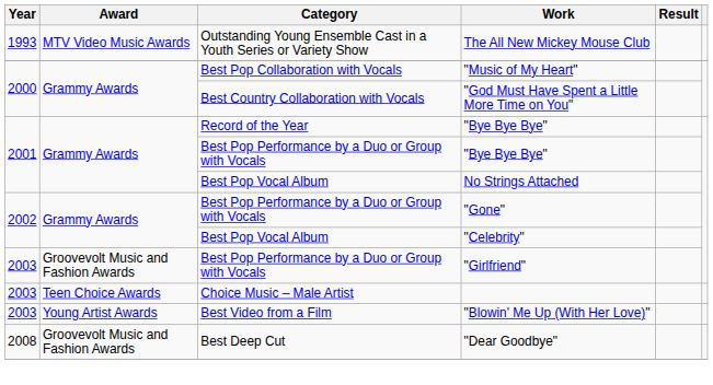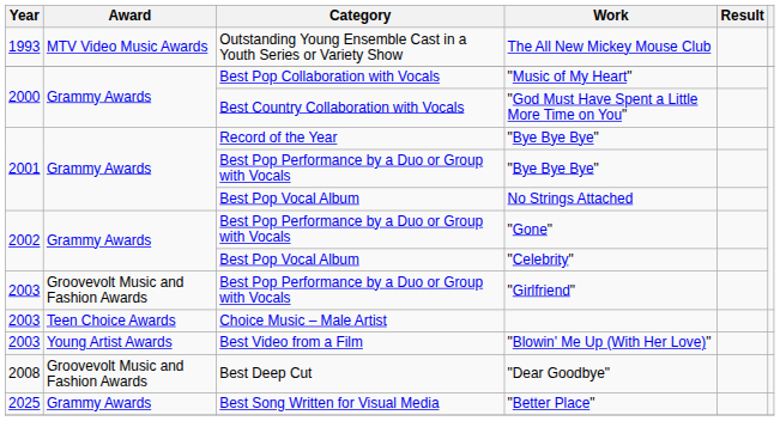 <table class="wikitable sortable">
 <tr>
 <th>Year</th>
 <th>Award</th>
 <th>Category</th>
 <th>Work</th>
 <th>Result</th>
 <th></th>
 </tr>
 <tr>
 <td><a href='#'>1993</a></td>
 <td><a href='#'>MTV Video Music Awards</a></td>
 <td>Outstanding Young Ensemble Cast in a Youth Series or Variety Show</td>
 <td><a href='#'>The All New Mickey Mouse Club</a></td>
 <td></td>
 <td align="center"></td>
 </tr>
 <tr>
 </tr>
 <tr>
 <td rowspan="2"><a href='#'>2000</a></td>
 <td rowspan="2"><a href='#'>Grammy Awards</a></td>
 <td><a href='#'>Best Pop Collaboration with Vocals</a></td>
 <td>"<a href='#'>Music of My Heart</a>"</td>
 <td></td>
 <td rowspan=2 align="center"></td>
 </tr>
 <tr>
 <td><a href='#'>Best Country Collaboration with Vocals</a></td>
 <td>"<a href='#'>God Must Have Spent a Little More Time on You</a>"</td>
 <td></td>
 </tr>
 <tr>
 <td rowspan="3"><a href='#'>2001</a></td>
 <td rowspan="3"><a href='#'>Grammy Awards</a></td>
 <td><a href='#'>Record of the Year</a></td>
 <td>"<a href='#'>Bye Bye Bye</a>"</td>
 <td></td>
 </tr>
 <tr>
 <td><a href='#'>Best Pop Performance by a Duo or Group with Vocals</a></td>
 <td>"<a href='#'>Bye Bye Bye</a>"</td>
 <td></td>
 </tr>
 <tr>
 <td><a href='#'>Best Pop Vocal Album</a></td>
 <td><a href='#'>No Strings Attached</a></td>
 <td></td>
 </tr>
 <tr>
 <td rowspan="2"><a href='#'>2002</a></td>
 <td rowspan="2"><a href='#'>Grammy Awards</a></td>
 <td><a href='#'>Best Pop Performance by a Duo or Group with Vocals</a></td>
 <td>"<a href='#'>Gone</a>"</td>
 <td></td>
 </tr>
 <tr>
 <td><a href='#'>Best Pop Vocal Album</a></td>
 <td>"<a href='#'>Celebrity</a>"</td>
 <td></td>
 </tr>
 <tr>
 <td rowspan="1"><a href='#'>2003</a></td>
 <td>Groovevolt Music and Fashion Awards</td>
 <td><a href='#'>Best Pop Performance by a Duo or Group with Vocals</a></td>
 <td>"<a href='#'>Girlfriend</a>"</td>
 <td></td>
 </tr>
 <tr>
 <td><a href='#'>2003</a></td>
 <td><a href='#'>Teen Choice Awards</a></td>
 <td><a href='#'>Choice Music – Male Artist</a></td>
 <td></td>
 <td></td>
 <td align="center"></td>
 </tr>
 <tr>
 <td><a href='#'>2003</a></td>
 <td><a href='#'>Young Artist Awards</a></td>
 <td><a href='#'>Best Video from a Film</a></td>
 <td>"<a href='#'>Blowin' Me Up (With Her Love)</a>"</td>
 <td></td>
 <td align="center"></td>
 </tr>
 <tr>
 <td>2008</td>
 <td>Groovevolt Music and Fashion Awards</td>
 <td>Best Deep Cut</td>
 <td>"Dear Goodbye"</td>
 <td></td>
 <td align="center"></td>
 </tr>
 <tr>
+<td rowspan="1"><a href='#'>2025</a></td>
+<td rowspan="1"><a href='#'>Grammy Awards</a></td>
+<td><a href='#'>Best Song Written for Visual Media</a></td>
+<td>"<a href='#'>Better Place</a>"</td>
+<td></td>
+<td rowspan=1 align="center"></td>
+</tr>
+<tr>
 </tr>
 </table>
